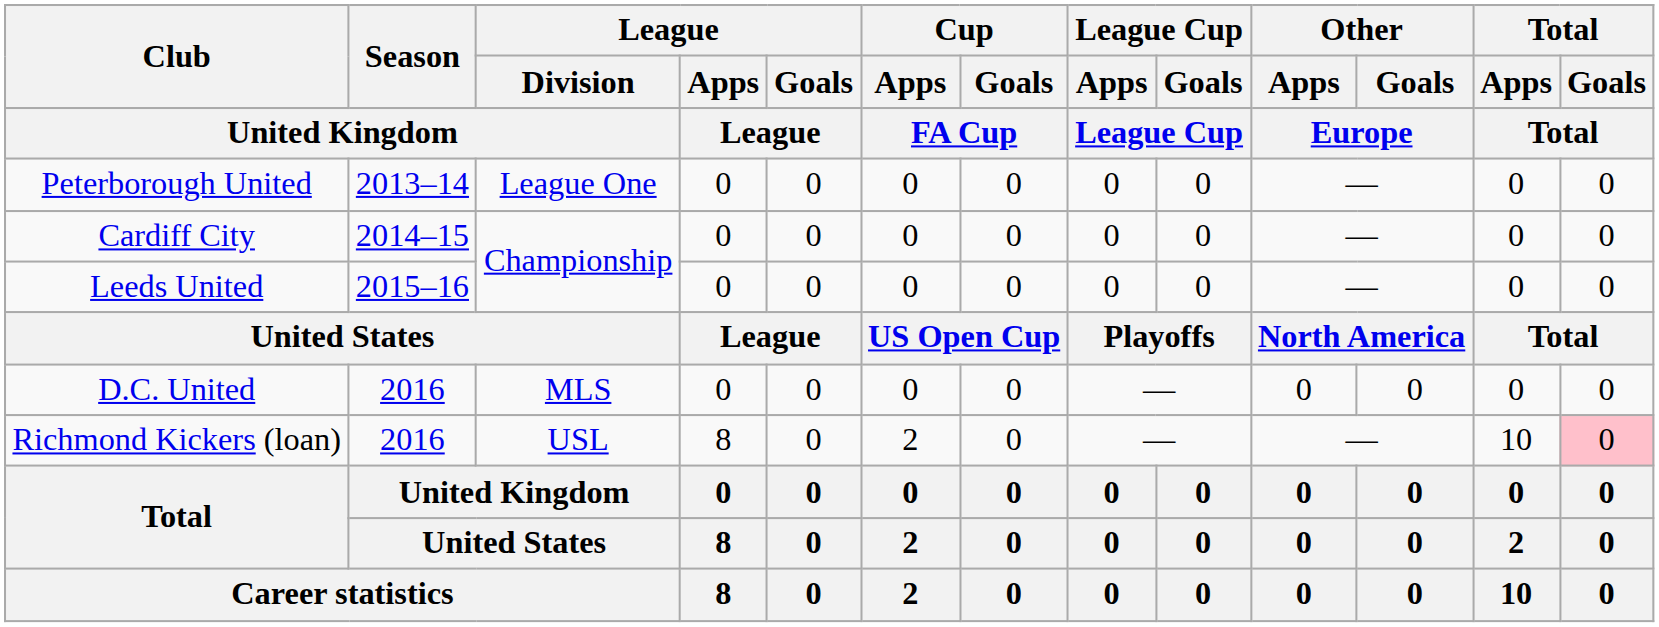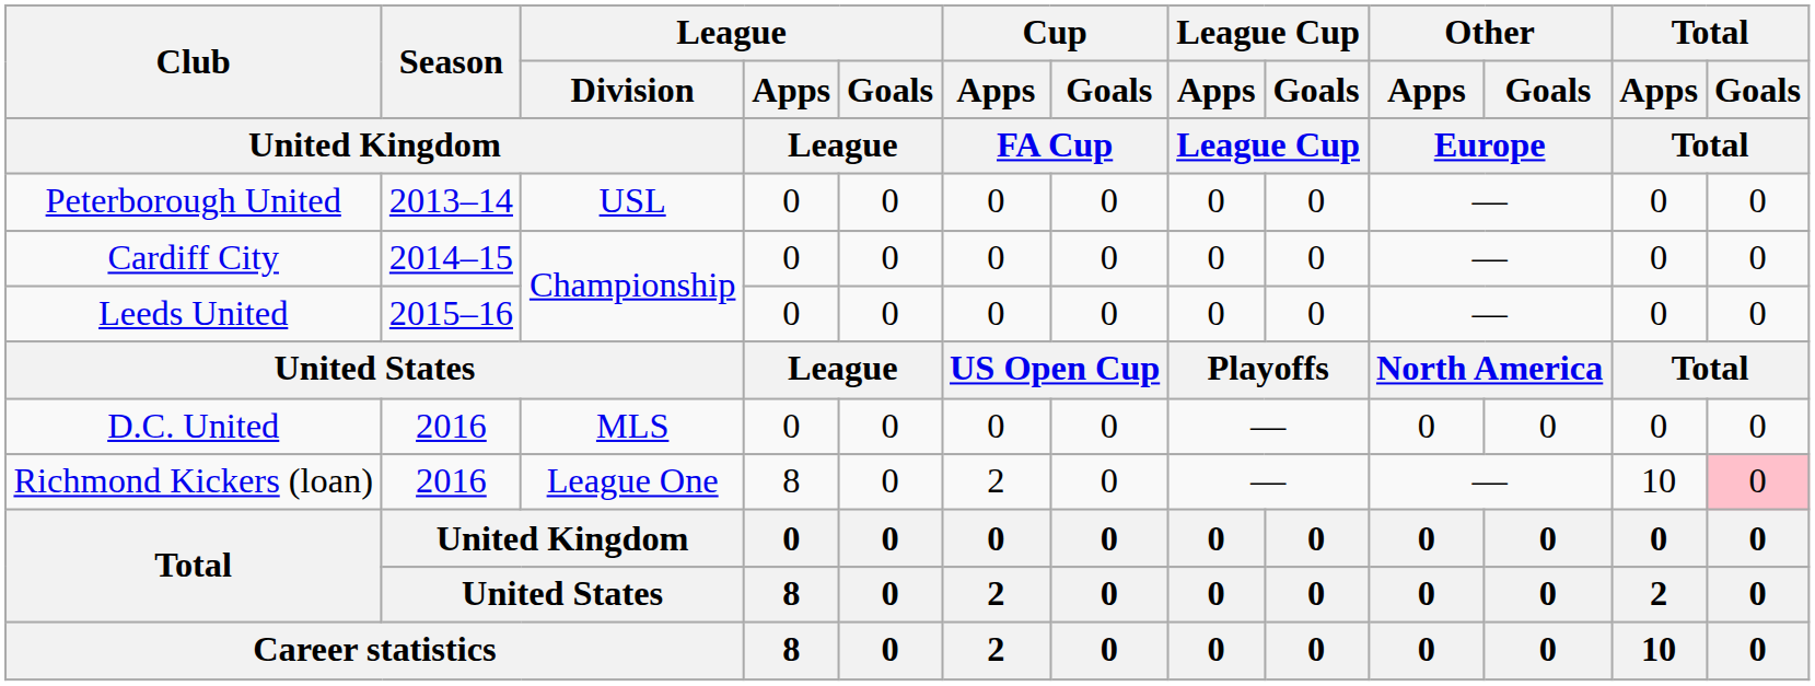 <table class="wikitable" style="text-align: center;">
 <tr>
 <th rowspan="2">Club</th>
 <th rowspan="2">Season</th>
 <th colspan="3">League</th>
 <th colspan="2">Cup</th>
 <th colspan="2">League Cup</th>
 <th colspan="2">Other</th>
 <th colspan="2">Total</th>
 </tr>
 <tr>
 <th>Division</th>
 <th>Apps</th>
 <th>Goals</th>
 <th>Apps</th>
 <th>Goals</th>
 <th>Apps</th>
 <th>Goals</th>
 <th>Apps</th>
 <th>Goals</th>
 <th>Apps</th>
 <th>Goals</th>
 </tr>
 <tr>
 <th colspan=3>United Kingdom</th>
 <th colspan=2>League</th>
 <th colspan=2><a href='#'>FA Cup</a></th>
 <th colspan=2><a href='#'>League Cup</a></th>
 <th colspan=2><a href='#'>Europe</a></th>
 <th colspan=2>Total</th>
 </tr>
 <tr>
 <td><a href='#'>Peterborough United</a></td>
 <td><a href='#'>2013–14</a></td>
-<td><a href='#'>League One</a></td>
+<td><a href='#'>USL</a></td>
 <td>0</td>
 <td>0</td>
 <td>0</td>
 <td>0</td>
 <td>0</td>
 <td>0</td>
 <td colspan="2">—</td>
 <td>0</td>
 <td>0</td>
 </tr>
 <tr>
 <td><a href='#'>Cardiff City</a></td>
 <td><a href='#'>2014–15</a></td>
 <td rowspan="2"><a href='#'>Championship</a></td>
 <td>0</td>
 <td>0</td>
 <td>0</td>
 <td>0</td>
 <td>0</td>
 <td>0</td>
 <td colspan="2">—</td>
 <td>0</td>
 <td>0</td>
 </tr>
 <tr>
 <td><a href='#'>Leeds United</a></td>
 <td><a href='#'>2015–16</a></td>
 <td>0</td>
 <td>0</td>
 <td>0</td>
 <td>0</td>
 <td>0</td>
 <td>0</td>
 <td colspan="2">—</td>
 <td>0</td>
 <td>0</td>
 </tr>
 <tr>
 <th colspan=3>United States</th>
 <th colspan=2>League</th>
 <th colspan=2><a href='#'>US Open Cup</a></th>
 <th colspan=2>Playoffs</th>
 <th colspan=2><a href='#'>North America</a></th>
 <th colspan=2>Total</th>
 </tr>
 <tr>
 <td><a href='#'>D.C. United</a></td>
 <td><a href='#'>2016</a></td>
 <td><a href='#'>MLS</a></td>
 <td>0</td>
 <td>0</td>
 <td>0</td>
 <td>0</td>
 <td colspan="2">—</td>
 <td>0</td>
 <td>0</td>
 <td>0</td>
 <td>0</td>
 </tr>
 <tr>
 <td><a href='#'>Richmond Kickers</a> (loan)</td>
 <td><a href='#'>2016</a></td>
-<td><a href='#'>USL</a></td>
+<td><a href='#'>League One</a></td>
 <td>8</td>
 <td>0</td>
 <td>2</td>
 <td>0</td>
 <td colspan="2">—</td>
 <td colspan="2">—</td>
 <td>10</td>
 <td style="background: pink;">0</td>
 </tr>
 <tr>
 <th rowspan="2">Total</th>
 <th colspan=2>United Kingdom</th>
 <th>0</th>
 <th>0</th>
 <th>0</th>
 <th>0</th>
 <th>0</th>
 <th>0</th>
 <th>0</th>
 <th>0</th>
 <th>0</th>
 <th>0</th>
 </tr>
 <tr>
 <th colspan=2>United States</th>
 <th>8</th>
 <th>0</th>
 <th>2</th>
 <th>0</th>
 <th>0</th>
 <th>0</th>
 <th>0</th>
 <th>0</th>
 <th>2</th>
 <th>0</th>
 </tr>
 <tr>
 <th colspan=3>Career statistics</th>
 <th>8</th>
 <th>0</th>
 <th>2</th>
 <th>0</th>
 <th>0</th>
 <th>0</th>
 <th>0</th>
 <th>0</th>
 <th>10</th>
 <th>0</th>
 </tr>
 </table>
